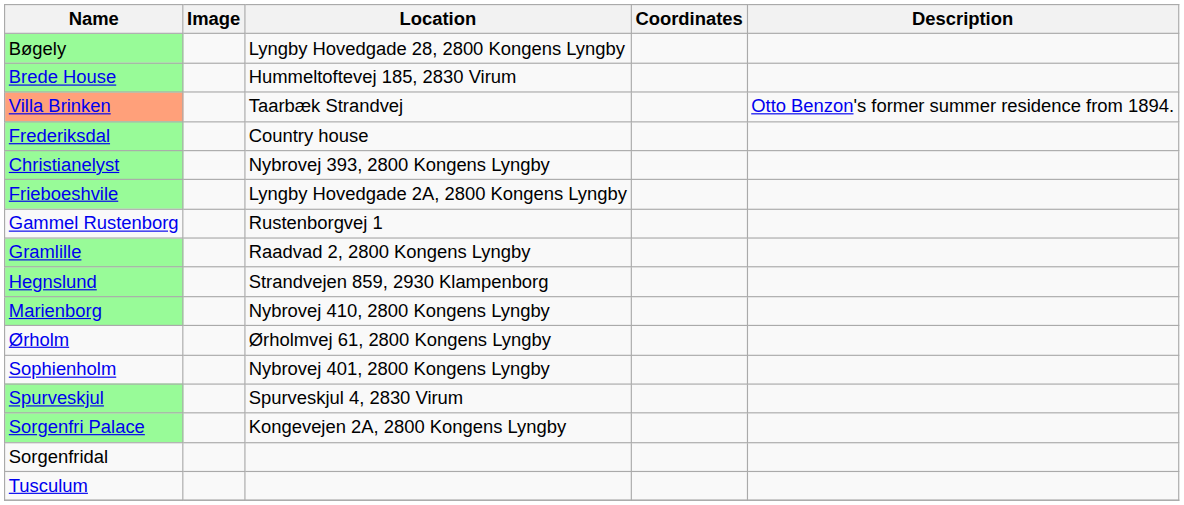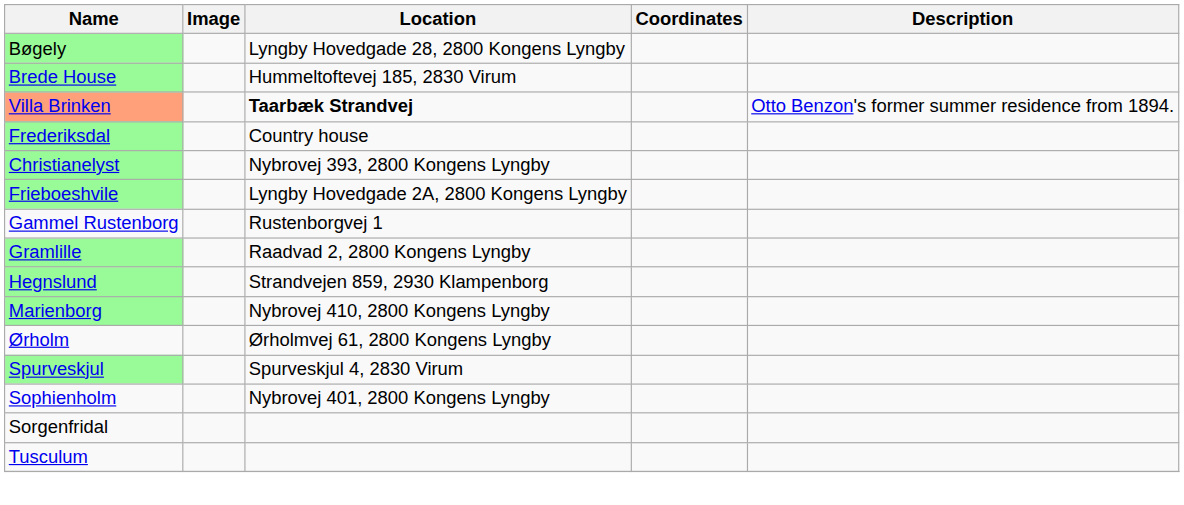 <table class="wikitable sortable">
 <tr>
 <th>Name</th>
 <th class=unsortable>Image</th>
 <th>Location</th>
 <th>Coordinates</th>
 <th class=unsortable>Description</th>
 </tr>
 <tr>
 <td bgcolor=98fb98>Bøgely</td>
 <td></td>
 <td>Lyngby Hovedgade 28, 2800 Kongens Lyngby</td>
 <td></td>
 <td></td>
 </tr>
 <tr>
 <td bgcolor=98fb98><a href='#'>Brede House</a></td>
 <td></td>
 <td>Hummeltoftevej 185, 2830 Virum</td>
 <td></td>
 </tr>
 <tr>
 <td bgcolor=ffa07a><a href='#'>Villa Brinken</a></td>
 <td></td>
-<td>Taarbæk Strandvej</td>
+<td><strong>Taarbæk Strandvej</strong></td>
 <td></td>
 <td><a href='#'>Otto Benzon</a>'s former summer residence from 1894.</td>
 </tr>
 <tr>
 <td bgcolor=98fb98><a href='#'>Frederiksdal</a></td>
 <td></td>
 <td>Country house</td>
 <td></td>
 <td></td>
 </tr>
 <tr>
 <td bgcolor=98fb98><a href='#'>Christianelyst</a></td>
 <td></td>
 <td>Nybrovej 393, 2800 Kongens Lyngby</td>
 <td></td>
 <td></td>
 </tr>
 <tr>
 <td bgcolor=98fb98><a href='#'>Frieboeshvile</a></td>
 <td></td>
 <td>Lyngby Hovedgade 2A, 2800 Kongens Lyngby</td>
 <td></td>
 <td></td>
 </tr>
 <tr>
 <td><a href='#'>Gammel Rustenborg</a></td>
 <td></td>
 <td>Rustenborgvej 1</td>
 <td></td>
 <td></td>
 </tr>
 <tr>
 <td bgcolor=98fb98><a href='#'>Gramlille</a></td>
 <td></td>
 <td>Raadvad 2, 2800 Kongens Lyngby</td>
 <td></td>
 <td></td>
 </tr>
 <tr>
 <td bgcolor=98fb98><a href='#'>Hegnslund</a></td>
 <td></td>
 <td>Strandvejen 859, 2930 Klampenborg</td>
 <td></td>
 </tr>
 <tr>
 <td bgcolor=98fb98><a href='#'>Marienborg</a></td>
 <td></td>
 <td>Nybrovej 410, 2800 Kongens Lyngby</td>
 <td></td>
 <td></td>
 </tr>
 <tr>
 <td><a href='#'>Ørholm</a></td>
 <td></td>
 <td>Ørholmvej 61, 2800 Kongens Lyngby</td>
 <td></td>
 <td></td>
 </tr>
 <tr>
-<td><a href='#'>Sophienholm</a></td>
-<td></td>
-<td>Nybrovej 401, 2800 Kongens Lyngby</td>
-<td></td>
-<td></td>
-</tr>
-<tr>
 <td bgcolor=98fb98><a href='#'>Spurveskjul</a></td>
 <td></td>
 <td>Spurveskjul 4, 2830 Virum</td>
 <td></td>
 <td></td>
 </tr>
 <tr>
-<td bgcolor=98fb98><a href='#'>Sorgenfri Palace</a></td>
+<td><a href='#'>Sophienholm</a></td>
 <td></td>
-<td>Kongevejen 2A, 2800 Kongens Lyngby</td>
+<td>Nybrovej 401, 2800 Kongens Lyngby</td>
 <td></td>
 <td></td>
 </tr>
 <tr>
 <td>Sorgenfridal</td>
 <td></td>
 <td></td>
 <td></td>
 <td></td>
 </tr>
 <tr>
 <td><a href='#'>Tusculum</a></td>
 <td></td>
 <td></td>
 <td></td>
 <td></td>
 </tr>
 <tr>
 </tr>
 </table>
